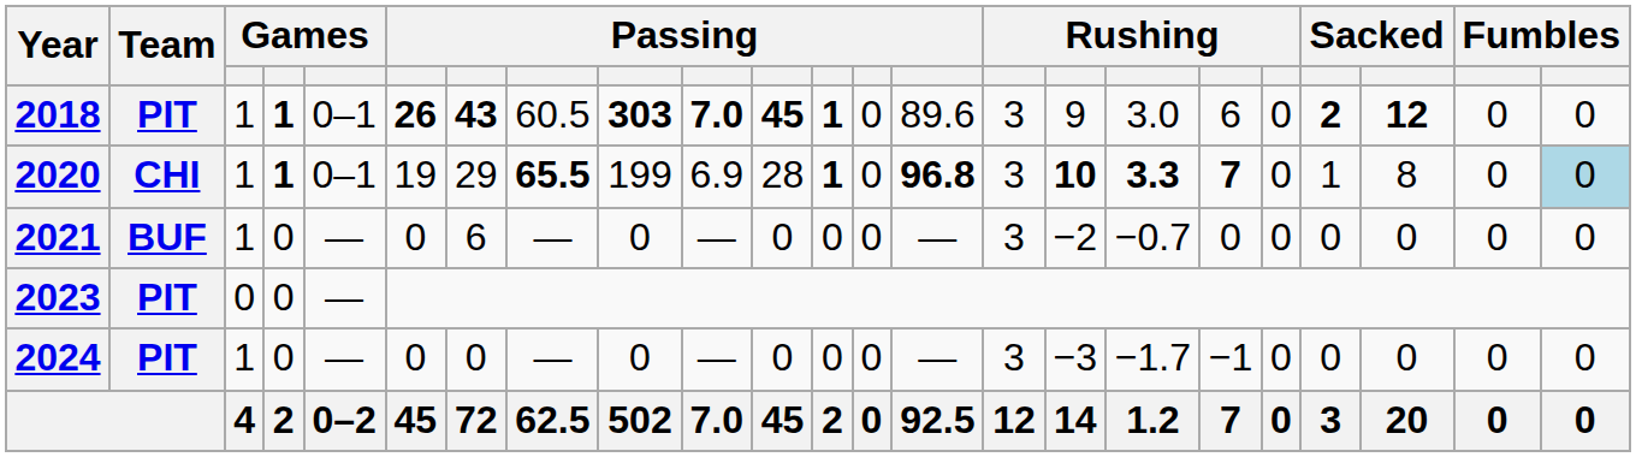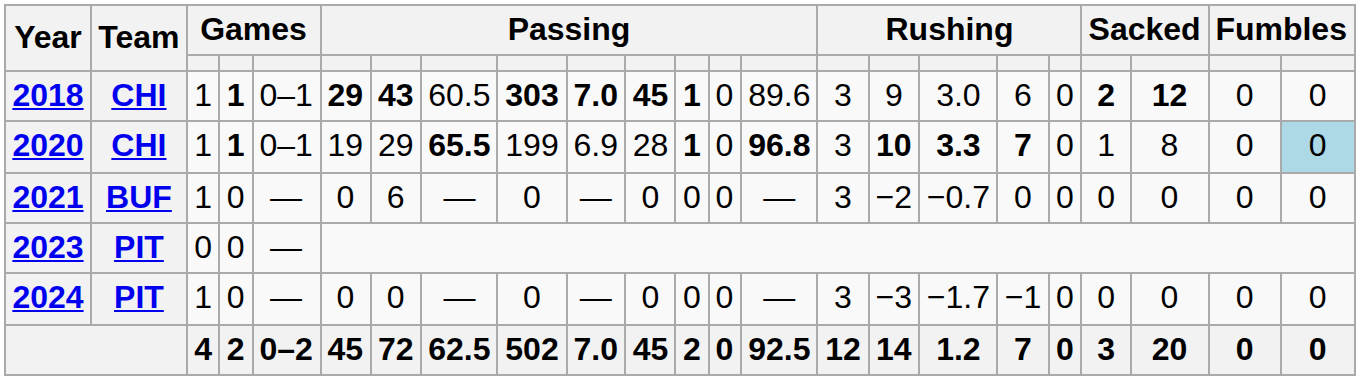 <table class="wikitable" style="text-align:center;">
 <tr>
 <th rowspan="2">Year</th>
 <th rowspan="2">Team</th>
 <th colspan="3">Games</th>
 <th colspan="9">Passing</th>
 <th colspan="5">Rushing</th>
 <th colspan="2">Sacked</th>
 <th colspan="2">Fumbles</th>
 </tr>
 <tr>
 <th></th>
 <th></th>
 <th></th>
 <th></th>
 <th></th>
 <th></th>
 <th></th>
 <th></th>
 <th></th>
 <th></th>
 <th></th>
 <th></th>
 <th></th>
 <th></th>
 <th></th>
 <th></th>
 <th></th>
 <th></th>
 <th></th>
 <th></th>
 <th></th>
 </tr>
 <tr>
 <th><a href='#'>2018</a></th>
-<th><a href='#'>PIT</a></th>
+<th><a href='#'>CHI</a></th>
 <td>1</td>
 <td><strong>1</strong></td>
 <td>0–1</td>
-<td><strong>26</strong></td>
+<td><strong>29</strong></td>
 <td><strong>43</strong></td>
 <td>60.5</td>
 <td><strong>303</strong></td>
 <td><strong>7.0</strong></td>
 <td><strong>45</strong></td>
 <td><strong>1</strong></td>
 <td>0</td>
 <td>89.6</td>
 <td>3</td>
 <td>9</td>
 <td>3.0</td>
 <td>6</td>
 <td>0</td>
 <td><strong>2</strong></td>
 <td><strong>12</strong></td>
 <td>0</td>
 <td>0</td>
 </tr>
 <tr>
 <th><a href='#'>2020</a></th>
 <th><a href='#'>CHI</a></th>
 <td>1</td>
 <td><strong>1</strong></td>
 <td>0–1</td>
 <td>19</td>
 <td>29</td>
 <td><strong>65.5</strong></td>
 <td>199</td>
 <td>6.9</td>
 <td>28</td>
 <td><strong>1</strong></td>
 <td>0</td>
 <td><strong>96.8</strong></td>
 <td>3</td>
 <td><strong>10</strong></td>
 <td><strong>3.3</strong></td>
 <td><strong>7</strong></td>
 <td>0</td>
 <td>1</td>
 <td>8</td>
 <td>0</td>
 <td style="background: lightblue;">0</td>
 </tr>
 <tr>
 <th><a href='#'>2021</a></th>
 <th><a href='#'>BUF</a></th>
 <td>1</td>
 <td>0</td>
 <td>—	</td>
 <td>0</td>
 <td>6</td>
 <td>—</td>
 <td>0</td>
 <td>—</td>
 <td>0</td>
 <td>0</td>
 <td>0</td>
 <td>—</td>
 <td>3</td>
 <td>−2</td>
 <td>−0.7</td>
 <td>0</td>
 <td>0</td>
 <td>0</td>
 <td>0</td>
 <td>0</td>
 <td>0</td>
 </tr>
 <tr>
 <th><a href='#'>2023</a></th>
 <th><a href='#'>PIT</a></th>
 <td>0</td>
 <td>0</td>
 <td>—</td>
 <td colspan="18"></td>
 </tr>
 <tr>
 <th><a href='#'>2024</a></th>
 <th><a href='#'>PIT</a></th>
 <td>1</td>
 <td>0</td>
 <td>—</td>
 <td>0</td>
 <td>0</td>
 <td>—</td>
 <td>0</td>
 <td>—</td>
 <td>0</td>
 <td>0</td>
 <td>0</td>
 <td>—</td>
 <td>3</td>
 <td>−3</td>
 <td>−1.7</td>
 <td>−1</td>
 <td>0</td>
 <td>0</td>
 <td>0</td>
 <td>0</td>
 <td>0</td>
 </tr>
 <tr>
 <th colspan="2"></th>
 <th>4</th>
 <th>2</th>
 <th>0–2</th>
 <th>45</th>
 <th>72</th>
 <th>62.5</th>
 <th>502</th>
 <th>7.0</th>
 <th>45</th>
 <th>2</th>
 <th>0</th>
 <th>92.5</th>
 <th>12</th>
 <th>14</th>
 <th>1.2</th>
 <th>7</th>
 <th>0</th>
 <th>3</th>
 <th>20</th>
 <th>0</th>
 <th>0</th>
 </tr>
 </table>
